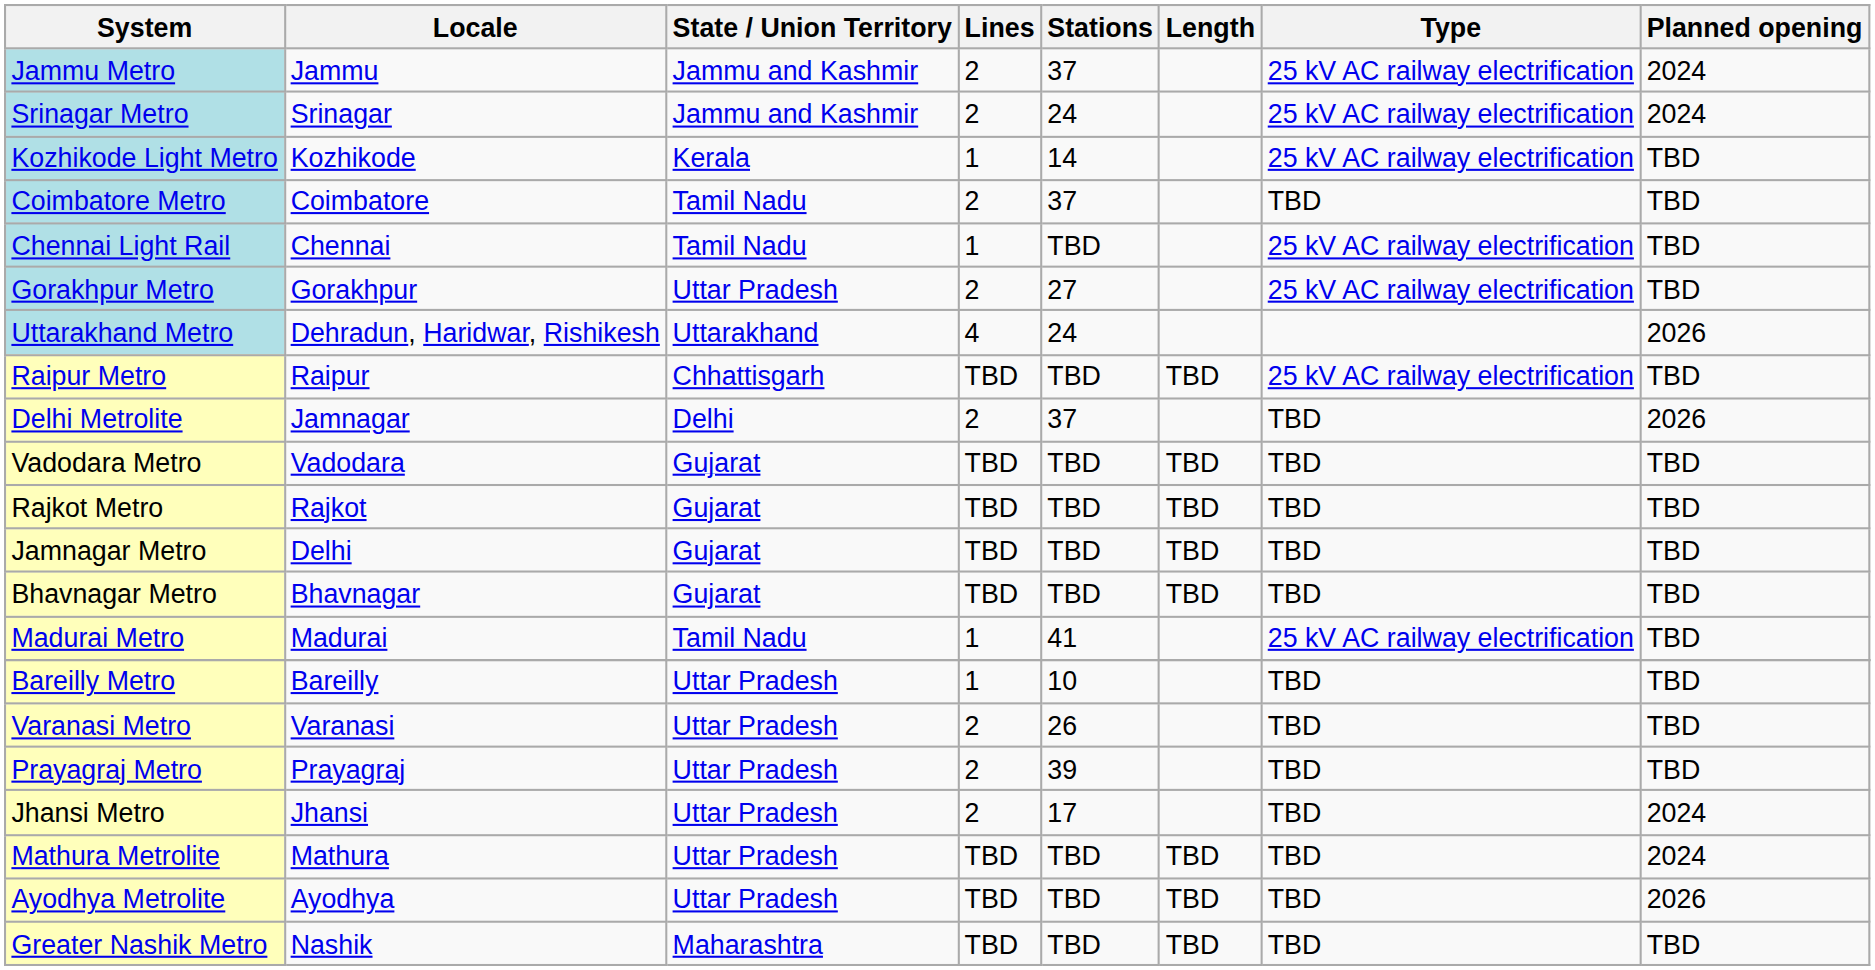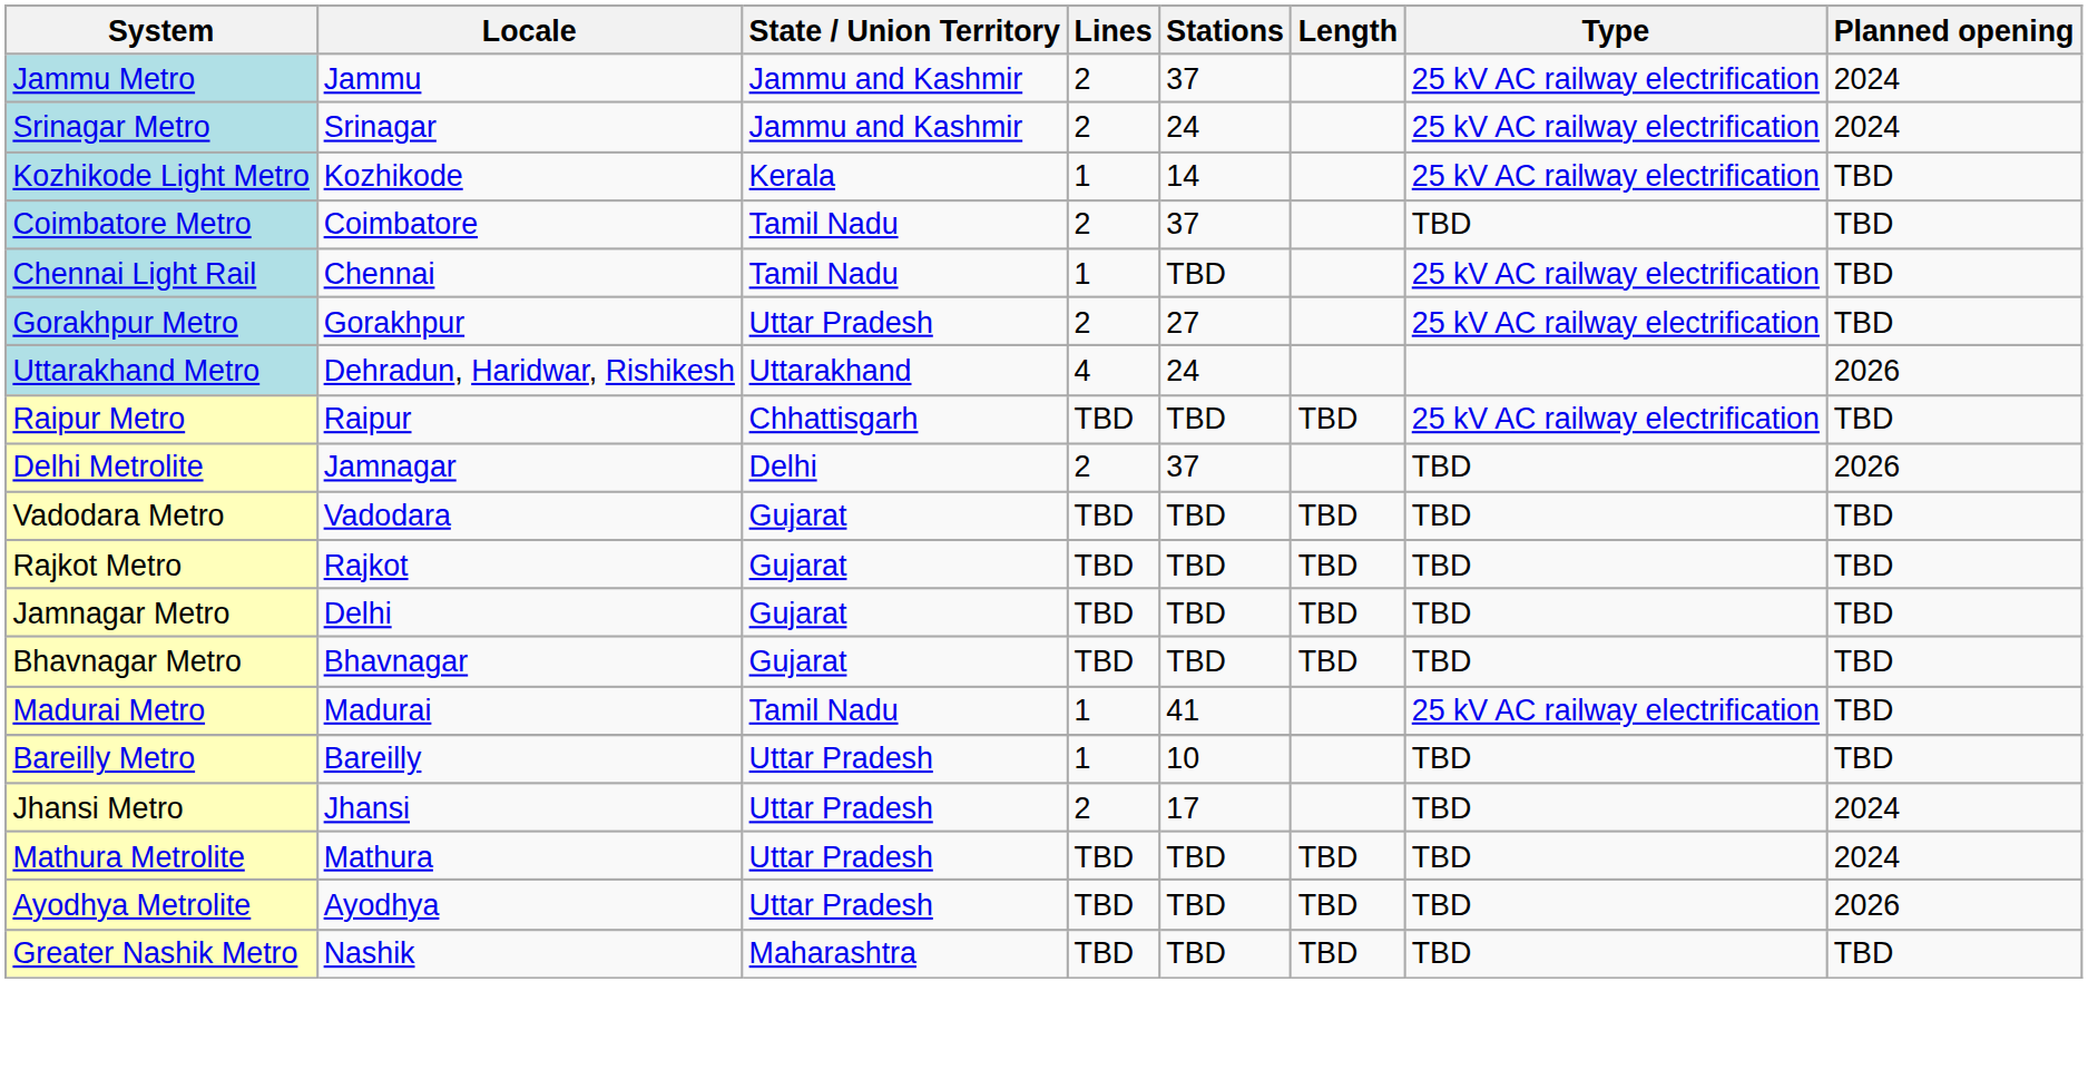 <table Class="wikitable sortable" style="font-size:small">
 <tr>
 <th>System</th>
 <th>Locale</th>
 <th>State / Union Territory</th>
 <th>Lines</th>
 <th>Stations</th>
 <th>Length</th>
 <th>Type</th>
 <th>Planned opening</th>
 </tr>
 <tr>
 <td style="background:#B0E0E6"><a href='#'>Jammu Metro</a></td>
 <td><a href='#'>Jammu</a></td>
 <td><a href='#'>Jammu and Kashmir</a></td>
 <td>2</td>
 <td>37</td>
 <td></td>
 <td><a href='#'>25 kV AC railway electrification</a></td>
 <td>2024</td>
 </tr>
 <tr>
 <td style="background:#B0E0E6"><a href='#'>Srinagar Metro</a></td>
 <td><a href='#'>Srinagar</a></td>
 <td><a href='#'>Jammu and Kashmir</a></td>
 <td>2</td>
 <td>24</td>
 <td></td>
 <td><a href='#'>25 kV AC railway electrification</a></td>
 <td>2024</td>
 </tr>
 <tr>
 <td Style="background:#B0E0E6"><a href='#'>Kozhikode Light Metro</a></td>
 <td><a href='#'>Kozhikode</a></td>
 <td><a href='#'>Kerala</a></td>
 <td>1</td>
 <td>14</td>
 <td></td>
 <td><a href='#'>25 kV AC railway electrification</a></td>
 <td>TBD</td>
 </tr>
 <tr>
 <td style="background:#B0E0E6"><a href='#'>Coimbatore Metro</a> </td>
 <td><a href='#'>Coimbatore</a></td>
 <td><a href='#'>Tamil Nadu</a></td>
 <td>2</td>
 <td>37</td>
 <td><br></td>
 <td>TBD</td>
 <td>TBD</td>
 </tr>
 <tr>
 <td style="background:#B0E0E6"><a href='#'>Chennai Light Rail</a> </td>
 <td><a href='#'>Chennai</a></td>
 <td><a href='#'>Tamil Nadu</a></td>
 <td>1</td>
 <td>TBD</td>
 <td></td>
 <td><a href='#'>25 kV AC railway electrification</a></td>
 <td>TBD</td>
 </tr>
 <tr>
 <td style="background:#B0E0E6"><a href='#'>Gorakhpur Metro</a></td>
 <td><a href='#'>Gorakhpur</a></td>
 <td><a href='#'>Uttar Pradesh</a></td>
 <td>2</td>
 <td>27</td>
 <td></td>
 <td><a href='#'>25 kV AC railway electrification</a></td>
 <td>TBD</td>
 </tr>
 <tr>
 <td style="background:#B0E0E6;"><a href='#'>Uttarakhand Metro</a></td>
 <td><a href='#'>Dehradun</a>, <a href='#'>Haridwar</a>, <a href='#'>Rishikesh</a></td>
 <td><a href='#'>Uttarakhand</a></td>
 <td>4</td>
 <td>24</td>
 <td></td>
 <td></td>
 <td>2026</td>
 </tr>
 <tr>
 <td style="background:#ffb;"><a href='#'>Raipur Metro</a></td>
 <td><a href='#'>Raipur</a></td>
 <td><a href='#'>Chhattisgarh</a></td>
 <td>TBD</td>
 <td>TBD</td>
 <td>TBD</td>
 <td><a href='#'>25 kV AC railway electrification</a></td>
 <td>TBD</td>
 </tr>
 <tr>
 <td style="background:#FFFFBB"><a href='#'>Delhi Metrolite</a> </td>
 <td><a href='#'>Jamnagar</a></td>
 <td><a href='#'>Delhi</a></td>
 <td>2</td>
 <td>37</td>
 <td></td>
 <td>TBD</td>
 <td>2026</td>
 </tr>
 <tr>
 <td style="background:#FFFFBB;">Vadodara Metro</td>
 <td><a href='#'>Vadodara</a></td>
 <td><a href='#'>Gujarat</a></td>
 <td>TBD</td>
 <td>TBD</td>
 <td>TBD</td>
 <td>TBD</td>
 <td>TBD </td>
 </tr>
 <tr>
 <td style="background:#FFFFBB;">Rajkot Metro</td>
 <td><a href='#'>Rajkot</a></td>
 <td><a href='#'>Gujarat</a></td>
 <td>TBD</td>
 <td>TBD</td>
 <td>TBD</td>
 <td>TBD</td>
 <td>TBD</td>
 </tr>
 <tr>
 <td style="background:#FFFFBB;">Jamnagar Metro</td>
 <td><a href='#'>Delhi</a></td>
 <td><a href='#'>Gujarat</a></td>
 <td>TBD</td>
 <td>TBD</td>
 <td>TBD</td>
 <td>TBD</td>
 <td>TBD</td>
 </tr>
 <tr>
 <td style="background:#FFFFBB;">Bhavnagar Metro</td>
 <td><a href='#'>Bhavnagar</a></td>
 <td><a href='#'>Gujarat</a></td>
 <td>TBD</td>
 <td>TBD</td>
 <td>TBD</td>
 <td>TBD</td>
 <td>TBD</td>
 </tr>
 <tr>
 <td style="background:#ffb;"><a href='#'>Madurai Metro</a> </td>
 <td><a href='#'>Madurai</a></td>
 <td><a href='#'>Tamil Nadu</a></td>
 <td>1</td>
 <td>41</td>
 <td><br></td>
 <td><a href='#'>25 kV AC railway electrification</a></td>
 <td>TBD</td>
 </tr>
 <tr>
 </tr>
 <tr>
 <td style="background:#FFFFBB;"><a href='#'>Bareilly Metro</a></td>
 <td><a href='#'>Bareilly</a></td>
 <td><a href='#'>Uttar Pradesh</a></td>
 <td>1</td>
 <td>10</td>
 <td></td>
 <td>TBD</td>
 <td>TBD</td>
 </tr>
 <tr>
-<td style="background:#FFFFBB"><a href='#'>Varanasi Metro</a></td>
-<td><a href='#'>Varanasi</a></td>
-<td><a href='#'>Uttar Pradesh</a></td>
-<td>2</td>
-<td>26</td>
-<td></td>
-<td>TBD</td>
-<td>TBD</td>
-</tr>
-<tr>
-<td style="background:#FFFFBB;"><a href='#'>Prayagraj Metro</a></td>
-<td><a href='#'>Prayagraj</a></td>
-<td><a href='#'>Uttar Pradesh</a></td>
-<td>2</td>
-<td>39</td>
-<td></td>
-<td>TBD</td>
-<td>TBD</td>
-</tr>
-<tr>
 <td style="background:#FFFFBB;">Jhansi Metro</td>
 <td><a href='#'>Jhansi</a></td>
 <td><a href='#'>Uttar Pradesh</a></td>
 <td>2</td>
 <td>17</td>
 <td></td>
 <td>TBD</td>
 <td>2024</td>
 </tr>
 <tr>
 <td style="background:#ffb;"><a href='#'>Mathura Metrolite</a></td>
 <td><a href='#'>Mathura</a></td>
 <td><a href='#'>Uttar Pradesh</a></td>
 <td>TBD</td>
 <td>TBD</td>
 <td>TBD</td>
 <td>TBD</td>
 <td>2024</td>
 </tr>
 <tr>
 <td style="background:#ffb;"><a href='#'>Ayodhya Metrolite</a></td>
 <td><a href='#'>Ayodhya</a></td>
 <td><a href='#'>Uttar Pradesh</a></td>
 <td>TBD</td>
 <td>TBD</td>
 <td>TBD</td>
 <td>TBD</td>
 <td>2026</td>
 </tr>
 <tr>
 <td style="background:#FFFFBB"><a href='#'>Greater Nashik Metro</a></td>
 <td><a href='#'>Nashik</a></td>
 <td><a href='#'>Maharashtra</a></td>
 <td>TBD</td>
 <td>TBD</td>
 <td>TBD</td>
 <td>TBD</td>
 <td>TBD</td>
 </tr>
 </table>
